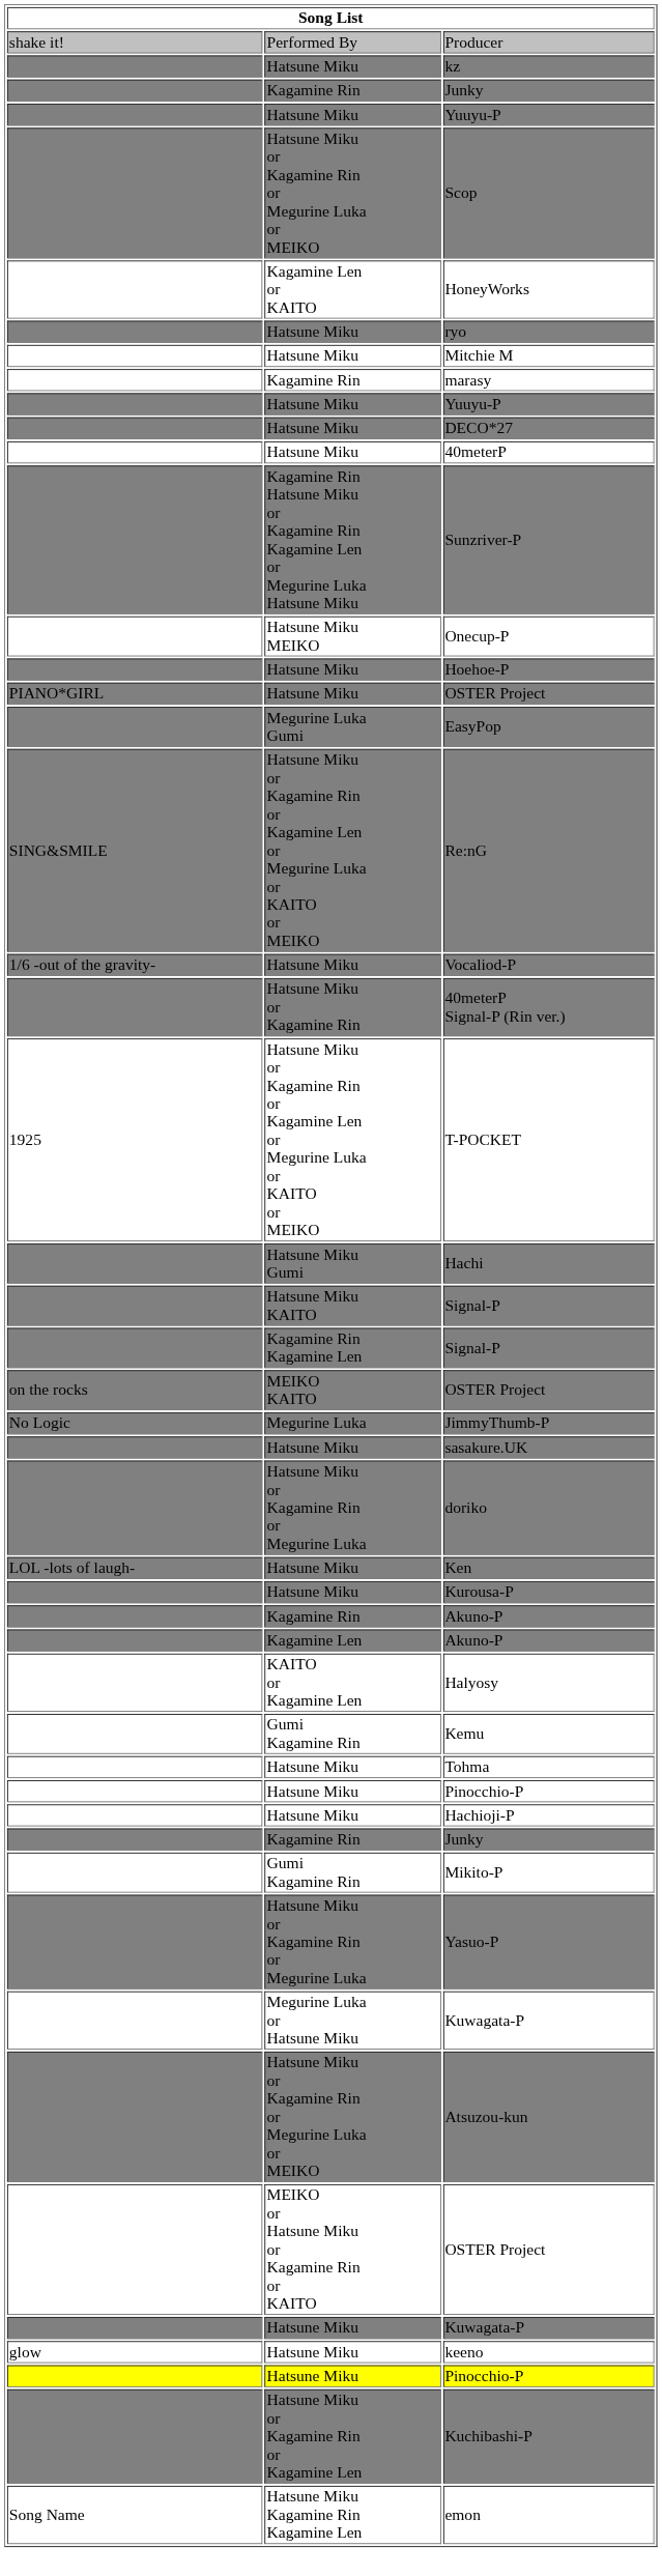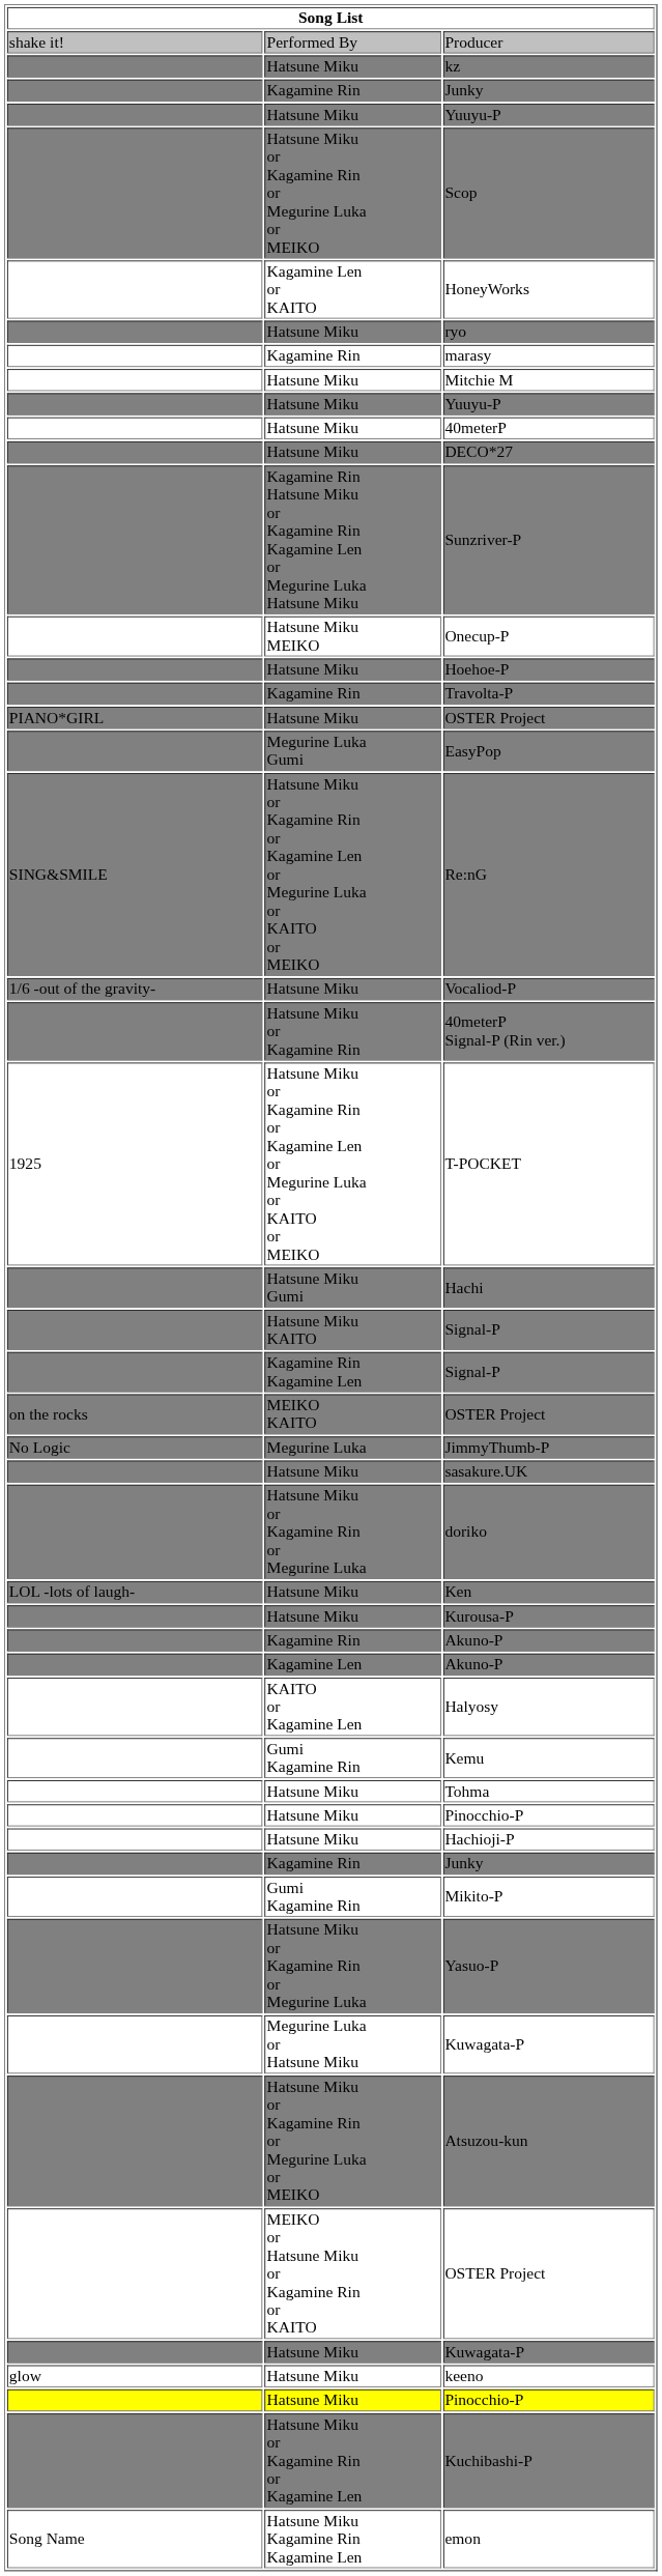 <table class="mw-collapsible mw-collapsed" border="1">
 <tr>
 <th colspan="3" style="width: 40em">Song List</th>
 </tr>
 <tr style="background:silver;">
 <td>shake it!</td>
 <td style="background:silver">Performed By</td>
 <td style="background:silver">Producer</td>
 </tr>
 <tr>
 <td style="background:gray"></td>
 <td style="background:gray">Hatsune Miku</td>
 <td style="background:gray">kz</td>
 </tr>
 <tr>
 <td style="background:gray"></td>
 <td style="background:gray">Kagamine Rin</td>
 <td style="background:gray">Junky</td>
 </tr>
 <tr>
 <td style="background:gray"></td>
 <td style="background:gray">Hatsune Miku</td>
 <td style="background:gray">Yuuyu-P</td>
 </tr>
 <tr>
 <td style="background:gray"></td>
 <td style="background:gray">Hatsune Miku<br>or<br>Kagamine Rin<br>or<br>Megurine Luka<br>or<br>MEIKO</td>
 <td style="background:gray">Scop</td>
 </tr>
 <tr>
 <td></td>
 <td>Kagamine Len<br>or<br>KAITO</td>
 <td>HoneyWorks</td>
 </tr>
 <tr>
 <td style="background:gray"></td>
 <td style="background:gray">Hatsune Miku</td>
 <td style="background:gray">ryo</td>
 </tr>
 <tr>
 <td></td>
-<td>Hatsune Miku</td>
-<td>Mitchie M</td>
+<td>Kagamine Rin</td>
+<td>marasy</td>
 </tr>
 <tr>
 <td></td>
-<td>Kagamine Rin</td>
-<td>marasy</td>
+<td>Hatsune Miku</td>
+<td>Mitchie M</td>
 </tr>
 <tr>
 <td style="background:gray"></td>
 <td style="background:gray">Hatsune Miku</td>
 <td style="background:gray">Yuuyu-P</td>
 </tr>
 <tr>
+<td></td>
+<td>Hatsune Miku</td>
+<td>40meterP</td>
+</tr>
+<tr>
 <td style="background:gray"></td>
 <td style="background:gray">Hatsune Miku</td>
 <td style="background:gray">DECO*27</td>
-</tr>
-<tr>
-<td></td>
-<td>Hatsune Miku</td>
-<td>40meterP</td>
 </tr>
 <tr>
 <td style="background:gray"></td>
 <td style="background:gray">Kagamine Rin<br>Hatsune Miku<br>or<br>Kagamine Rin<br>Kagamine Len<br>or<br>Megurine Luka<br>Hatsune Miku</td>
 <td style="background:gray">Sunzriver-P</td>
 </tr>
 <tr>
 <td></td>
 <td>Hatsune Miku<br>MEIKO</td>
 <td>Onecup-P</td>
 </tr>
 <tr>
 <td style="background:gray"></td>
 <td style="background:gray">Hatsune Miku</td>
 <td style="background:gray">Hoehoe-P</td>
+</tr>
+<tr>
+<td style="background:gray"></td>
+<td style="background:gray">Kagamine Rin</td>
+<td style="background:gray">Travolta-P</td>
 </tr>
 <tr>
 <td style="background:gray">PIANO*GIRL</td>
 <td style="background:gray">Hatsune Miku</td>
 <td style="background:gray">OSTER Project</td>
 </tr>
 <tr>
 <td style="background:gray"></td>
 <td style="background:gray">Megurine Luka<br>Gumi</td>
 <td style="background:gray">EasyPop</td>
 </tr>
 <tr>
 <td style="background:gray">SING&SMILE</td>
 <td style="background:gray">Hatsune Miku<br>or<br>Kagamine Rin<br>or<br>Kagamine Len<br>or<br>Megurine Luka<br>or<br>KAITO<br>or<br>MEIKO</td>
 <td style="background:gray">Re:nG</td>
 </tr>
 <tr>
 <td style="background:gray">1/6 -out of the gravity-</td>
 <td style="background:gray">Hatsune Miku</td>
 <td style="background:gray">Vocaliod-P</td>
 </tr>
 <tr>
 <td style="background:gray"></td>
 <td style="background:gray">Hatsune Miku<br>or<br>Kagamine Rin</td>
 <td style="background:gray">40meterP<br>Signal-P (Rin ver.)</td>
 </tr>
 <tr>
 <td>1925</td>
 <td>Hatsune Miku<br>or<br>Kagamine Rin<br>or<br>Kagamine Len<br>or<br>Megurine Luka<br>or<br>KAITO<br>or<br>MEIKO</td>
 <td>T-POCKET</td>
 </tr>
 <tr>
 <td style="background:gray"></td>
 <td style="background:gray">Hatsune Miku<br>Gumi</td>
 <td style="background:gray">Hachi</td>
 </tr>
 <tr>
 <td style="background:gray"></td>
 <td style="background:gray">Hatsune Miku<br>KAITO</td>
 <td style="background:gray">Signal-P</td>
 </tr>
 <tr>
 <td style="background:gray"></td>
 <td style="background:gray">Kagamine Rin<br>Kagamine Len</td>
 <td style="background:gray">Signal-P</td>
 </tr>
 <tr>
 <td style="background:gray">on the rocks</td>
 <td style="background:gray">MEIKO<br>KAITO</td>
 <td style="background:gray">OSTER Project</td>
 </tr>
 <tr>
 <td style="background:gray">No Logic</td>
 <td style="background:gray">Megurine Luka</td>
 <td style="background:gray">JimmyThumb-P</td>
 </tr>
 <tr>
 <td style="background:gray"></td>
 <td style="background:gray">Hatsune Miku</td>
 <td style="background:gray">sasakure.UK</td>
 </tr>
 <tr>
 <td style="background:gray"></td>
 <td style="background:gray">Hatsune Miku<br>or<br>Kagamine Rin<br>or<br>Megurine Luka</td>
 <td style="background:gray">doriko</td>
 </tr>
 <tr>
 <td style="background:gray">LOL -lots of laugh-</td>
 <td style="background:gray">Hatsune Miku</td>
 <td style="background:gray">Ken</td>
 </tr>
 <tr>
 <td style="background:gray"></td>
 <td style="background:gray">Hatsune Miku</td>
 <td style="background:gray">Kurousa-P</td>
 </tr>
 <tr>
 <td style="background:gray"></td>
 <td style="background:gray">Kagamine Rin</td>
 <td style="background:gray">Akuno-P</td>
 </tr>
 <tr>
 <td style="background:gray"></td>
 <td style="background:gray">Kagamine Len</td>
 <td style="background:gray">Akuno-P</td>
 </tr>
 <tr>
 <td></td>
 <td>KAITO<br>or<br>Kagamine Len</td>
 <td>Halyosy</td>
 </tr>
 <tr>
 <td></td>
 <td>Gumi<br>Kagamine Rin</td>
 <td>Kemu</td>
 </tr>
 <tr>
 <td></td>
 <td>Hatsune Miku</td>
 <td>Tohma</td>
 </tr>
 <tr>
 <td></td>
 <td>Hatsune Miku</td>
 <td>Pinocchio-P</td>
 </tr>
 <tr>
 <td></td>
 <td>Hatsune Miku</td>
 <td>Hachioji-P</td>
 </tr>
 <tr>
 <td style="background:gray"></td>
 <td style="background:gray">Kagamine Rin</td>
 <td style="background:gray">Junky</td>
 </tr>
 <tr>
 <td></td>
 <td>Gumi<br>Kagamine Rin</td>
 <td>Mikito-P</td>
 </tr>
 <tr>
 <td style="background:gray"></td>
 <td style="background:gray">Hatsune Miku<br>or<br>Kagamine Rin<br>or<br>Megurine Luka</td>
 <td style="background:gray">Yasuo-P</td>
 </tr>
 <tr>
 <td></td>
 <td>Megurine Luka<br>or<br>Hatsune Miku</td>
 <td>Kuwagata-P</td>
 </tr>
 <tr>
 <td style="background:gray"></td>
 <td style="background:gray">Hatsune Miku<br>or<br>Kagamine Rin<br>or<br>Megurine Luka<br>or<br>MEIKO</td>
 <td style="background:gray">Atsuzou-kun</td>
 </tr>
 <tr>
 <td></td>
 <td>MEIKO<br>or<br>Hatsune Miku<br>or<br>Kagamine Rin<br>or<br>KAITO</td>
 <td>OSTER Project</td>
 </tr>
 <tr>
 <td style="background:gray"></td>
 <td style="background:gray">Hatsune Miku</td>
 <td style="background:gray">Kuwagata-P</td>
 </tr>
 <tr>
 <td>glow</td>
 <td>Hatsune Miku</td>
 <td>keeno</td>
 </tr>
 <tr>
 <td style="background:yellow"></td>
 <td style="background:yellow">Hatsune Miku</td>
 <td style="background:yellow">Pinocchio-P</td>
 </tr>
 <tr>
 <td style="background:gray"></td>
 <td style="background:gray">Hatsune Miku<br>or<br>Kagamine Rin<br>or<br>Kagamine Len</td>
 <td style="background:gray">Kuchibashi-P</td>
 </tr>
 <tr>
 <td>Song Name</td>
 <td>Hatsune Miku<br>Kagamine Rin<br>Kagamine Len</td>
 <td>emon</td>
 </tr>
 </table>
